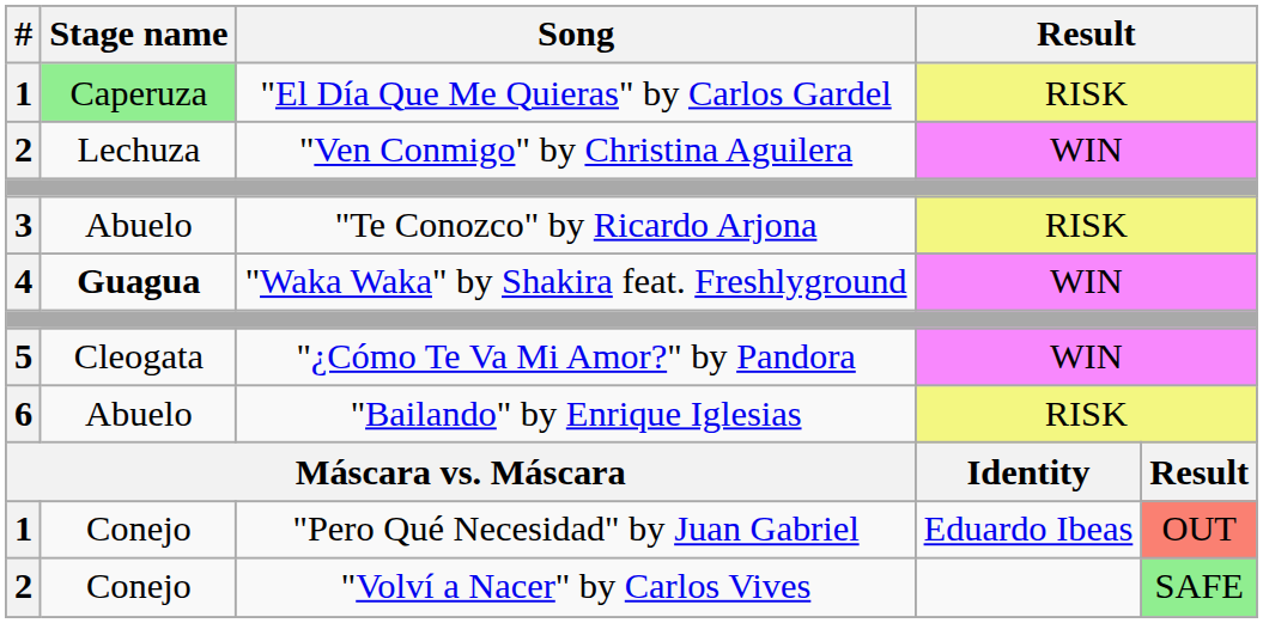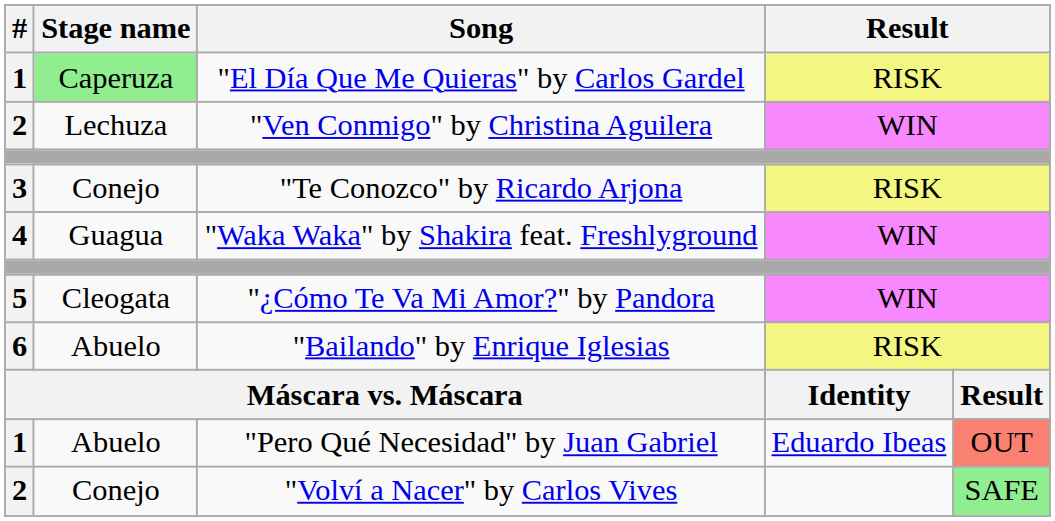 <table class="wikitable plainrowheaders" style="text-align: center;">
 <tr>
 <th>#</th>
 <th>Stage name</th>
 <th>Song</th>
 <th colspan=2>Result</th>
 </tr>
 <tr>
 <th>1</th>
 <td style="background: lightgreen;">Caperuza</td>
 <td>"<a href='#'>El Día Que Me Quieras</a>" by <a href='#'>Carlos Gardel</a></td>
 <td colspan=2 bgcolor=#F3F781>RISK</td>
 </tr>
 <tr>
 <th>2</th>
 <td>Lechuza</td>
 <td>"<a href='#'>Ven Conmigo</a>" by <a href='#'>Christina Aguilera</a></td>
 <td colspan=2 bgcolor=#F888FD>WIN</td>
 </tr>
 <tr>
 <td colspan="5" style="background:darkgray"></td>
 </tr>
 <tr>
 <th>3</th>
-<td>Abuelo</td>
+<td>Conejo</td>
 <td>"Te Conozco" by <a href='#'>Ricardo Arjona</a></td>
 <td colspan=2 bgcolor=#F3F781>RISK</td>
 </tr>
 <tr>
 <th>4</th>
-<td><strong>Guagua</strong></td>
+<td>Guagua</td>
 <td>"<a href='#'>Waka Waka</a>" by <a href='#'>Shakira</a> feat. <a href='#'>Freshlyground</a></td>
 <td colspan=2 bgcolor=#F888FD>WIN</td>
 </tr>
 <tr>
 <td colspan="5" style="background:darkgray"></td>
 </tr>
 <tr>
 <th>5</th>
 <td>Cleogata</td>
 <td>"<a href='#'>¿Cómo Te Va Mi Amor?</a>" by <a href='#'>Pandora</a></td>
 <td colspan=2 bgcolor=#F888FD>WIN</td>
 </tr>
 <tr>
 <th>6</th>
 <td>Abuelo</td>
 <td>"<a href='#'>Bailando</a>" by <a href='#'>Enrique Iglesias</a></td>
 <td colspan=2 bgcolor=#F3F781>RISK</td>
 </tr>
 <tr>
 <th colspan="3">Máscara vs. Máscara</th>
 <th>Identity</th>
 <th>Result</th>
 </tr>
 <tr>
 <th>1</th>
-<td>Conejo</td>
+<td>Abuelo</td>
 <td>"Pero Qué Necesidad" by <a href='#'>Juan Gabriel</a></td>
 <td><a href='#'>Eduardo Ibeas</a></td>
 <td bgcolor="salmon">OUT</td>
 </tr>
 <tr>
 <th>2</th>
 <td>Conejo</td>
 <td>"<a href='#'>Volví a Nacer</a>" by <a href='#'>Carlos Vives</a></td>
 <td></td>
 <td bgcolor="lightgreen">SAFE</td>
 </tr>
 </table>
